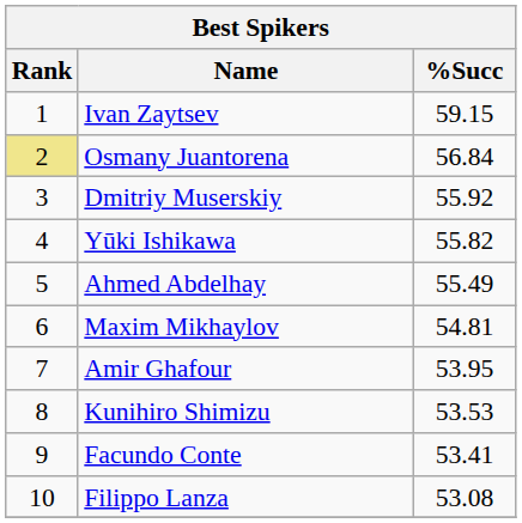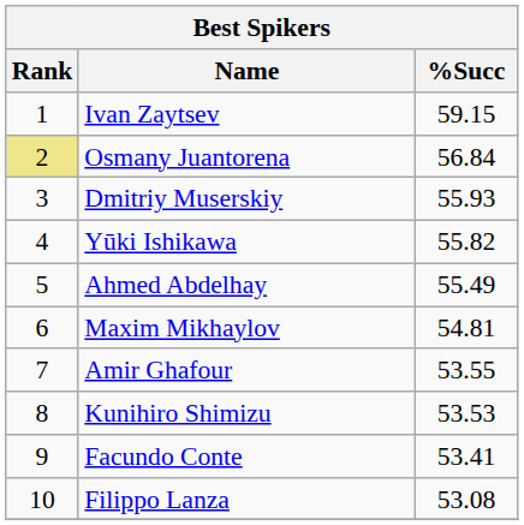 <table class="wikitable" style="float:left; margin-right:1em; font-size:90%">
 <tr>
 <th colspan=3>Best Spikers</th>
 </tr>
 <tr>
 <th width=30>Rank</th>
 <th width=180>Name</th>
 <th width=50>%Succ</th>
 </tr>
 <tr>
 <td align=center>1</td>
 <td> <a href='#'>Ivan Zaytsev</a></td>
 <td align=center>59.15</td>
 </tr>
 <tr>
 <td align=center style="background: khaki;">2</td>
 <td> <a href='#'>Osmany Juantorena</a></td>
 <td align=center>56.84</td>
 </tr>
 <tr>
 <td align=center>3</td>
 <td> <a href='#'>Dmitriy Muserskiy</a></td>
-<td align=center>55.92</td>
+<td align=center>55.93</td>
 </tr>
 <tr>
 <td align=center>4</td>
 <td> <a href='#'>Yūki Ishikawa</a></td>
 <td align=center>55.82</td>
 </tr>
 <tr>
 <td align=center>5</td>
 <td> <a href='#'>Ahmed Abdelhay</a></td>
 <td align=center>55.49</td>
 </tr>
 <tr>
 <td align=center>6</td>
 <td> <a href='#'>Maxim Mikhaylov</a></td>
 <td align=center>54.81</td>
 </tr>
 <tr>
 <td align=center>7</td>
 <td> <a href='#'>Amir Ghafour</a></td>
-<td align=center>53.95</td>
+<td align=center>53.55</td>
 </tr>
 <tr>
 <td align=center>8</td>
 <td> <a href='#'>Kunihiro Shimizu</a></td>
 <td align=center>53.53</td>
 </tr>
 <tr>
 <td align=center>9</td>
 <td> <a href='#'>Facundo Conte</a></td>
 <td align=center>53.41</td>
 </tr>
 <tr>
 <td align=center>10</td>
 <td> <a href='#'>Filippo Lanza</a></td>
 <td align=center>53.08</td>
 </tr>
 <tr>
 </tr>
 </table>
